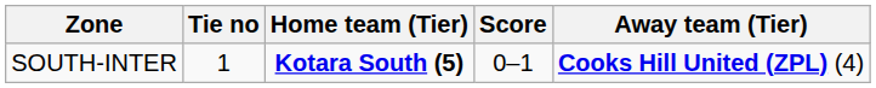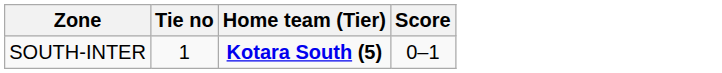 <table class="wikitable" style="text-align:center">
 <tr>
 <th>Zone</th>
 <th>Tie no</th>
 <th>Home team (Tier)</th>
 <th>Score</th>
-<th>Away team (Tier)</th>
 </tr>
 <tr>
 <td>SOUTH-INTER</td>
 <td>1</td>
 <td><strong><a href='#'>Kotara South</a> (5)</strong></td>
 <td>0–1</td>
-<td><strong><a href='#'>Cooks Hill United (ZPL)</a></strong> (4)</td>
 </tr>
 </table>
